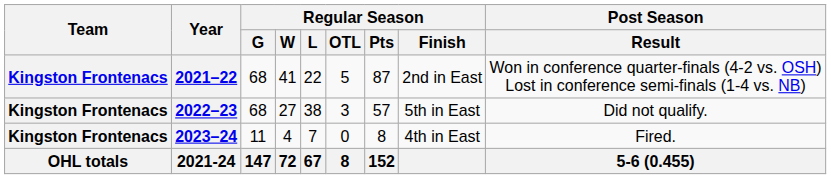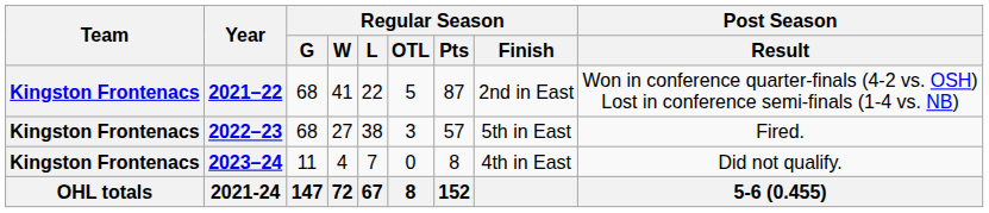 <table class="wikitable" style="font-size: 95%; text-align:center;">
 <tr>
 <th rowspan="2">Team</th>
 <th rowspan="2">Year</th>
 <th colspan="6">Regular Season</th>
 <th colspan="1">Post Season</th>
 </tr>
 <tr>
 <th>G</th>
 <th>W</th>
 <th>L</th>
 <th>OTL</th>
 <th>Pts</th>
 <th>Finish</th>
 <th>Result</th>
 </tr>
 <tr>
 <th><a href='#'>Kingston Frontenacs</a></th>
 <th><a href='#'>2021–22</a></th>
 <td>68</td>
 <td>41</td>
 <td>22</td>
 <td>5</td>
 <td>87</td>
 <td>2nd in East</td>
 <td>Won in conference quarter-finals (4-2 vs. <a href='#'>OSH</a>) <br> Lost in conference semi-finals (1-4 vs. <a href='#'>NB</a>)</td>
 </tr>
 <tr>
 <th>Kingston Frontenacs</th>
 <th><a href='#'>2022–23</a></th>
 <td>68</td>
 <td>27</td>
 <td>38</td>
 <td>3</td>
 <td>57</td>
 <td>5th in East</td>
-<td>Did not qualify.</td>
+<td>Fired.</td>
 </tr>
 <tr>
 <th>Kingston Frontenacs</th>
 <th><a href='#'>2023–24</a></th>
 <td>11</td>
 <td>4</td>
 <td>7</td>
 <td>0</td>
 <td>8</td>
 <td>4th in East</td>
-<td>Fired.</td>
+<td>Did not qualify.</td>
 </tr>
 <tr align="centre" bgcolor="#dddddd">
 <th>OHL totals</th>
 <th>2021-24</th>
 <th>147</th>
 <th>72</th>
 <th>67</th>
 <th>8</th>
 <th>152</th>
 <th></th>
 <th>5-6 (0.455)</th>
 </tr>
 </table>
